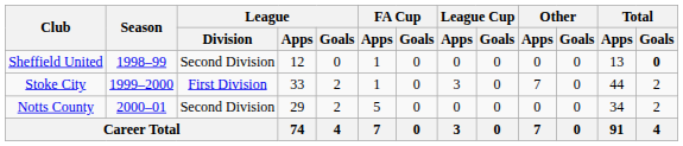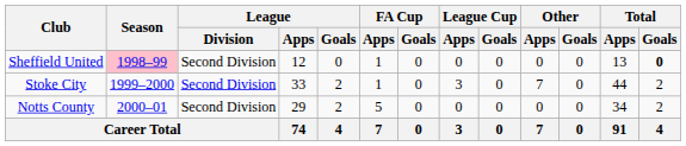 <table class="wikitable" style="text-align: center;">
 <tr>
 <th rowspan="2">Club</th>
 <th rowspan="2">Season</th>
 <th colspan="3">League</th>
 <th colspan="2">FA Cup</th>
 <th colspan="2">League Cup</th>
 <th colspan="2">Other</th>
 <th colspan="2">Total</th>
 </tr>
 <tr>
 <th>Division</th>
 <th>Apps</th>
 <th>Goals</th>
 <th>Apps</th>
 <th>Goals</th>
 <th>Apps</th>
 <th>Goals</th>
 <th>Apps</th>
 <th>Goals</th>
 <th>Apps</th>
 <th>Goals</th>
 </tr>
 <tr>
 <td><a href='#'>Sheffield United</a></td>
-<td><a href='#'>1998–99</a></td>
+<td style="background: pink;"><a href='#'>1998–99</a></td>
 <td>Second Division</td>
 <td>12</td>
 <td>0</td>
 <td>1</td>
 <td>0</td>
 <td>0</td>
 <td>0</td>
 <td>0</td>
 <td>0</td>
 <td>13</td>
 <td><strong>0</strong></td>
 </tr>
 <tr>
 <td><a href='#'>Stoke City</a></td>
 <td><a href='#'>1999–2000</a></td>
-<td><a href='#'>First Division</a></td>
+<td><a href='#'>Second Division</a></td>
 <td>33</td>
 <td>2</td>
 <td>1</td>
 <td>0</td>
 <td>3</td>
 <td>0</td>
 <td>7</td>
 <td>0</td>
 <td>44</td>
 <td>2</td>
 </tr>
 <tr>
 <td><a href='#'>Notts County</a></td>
 <td><a href='#'>2000–01</a></td>
 <td>Second Division</td>
 <td>29</td>
 <td>2</td>
 <td>5</td>
 <td>0</td>
 <td>0</td>
 <td>0</td>
 <td>0</td>
 <td>0</td>
 <td>34</td>
 <td>2</td>
 </tr>
 <tr>
 <th colspan="3">Career Total</th>
 <th>74</th>
 <th>4</th>
 <th>7</th>
 <th>0</th>
 <th>3</th>
 <th>0</th>
 <th>7</th>
 <th>0</th>
 <th>91</th>
 <th>4</th>
 </tr>
 </table>
